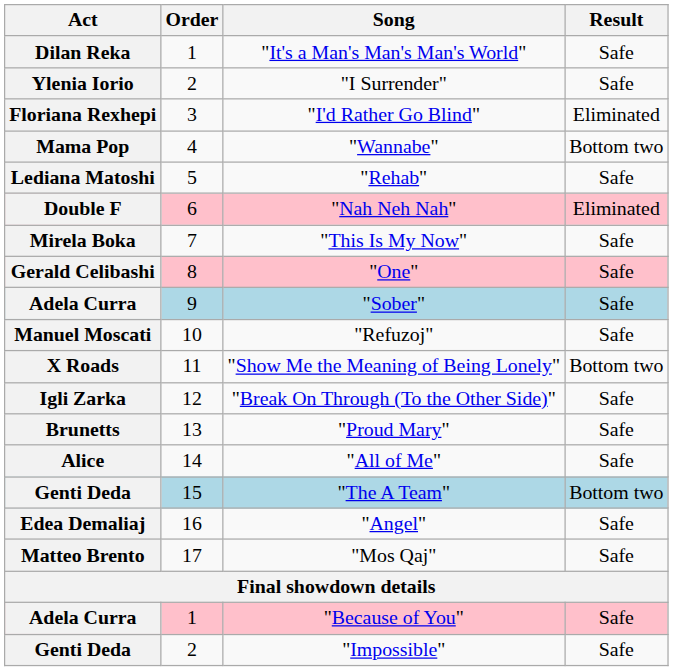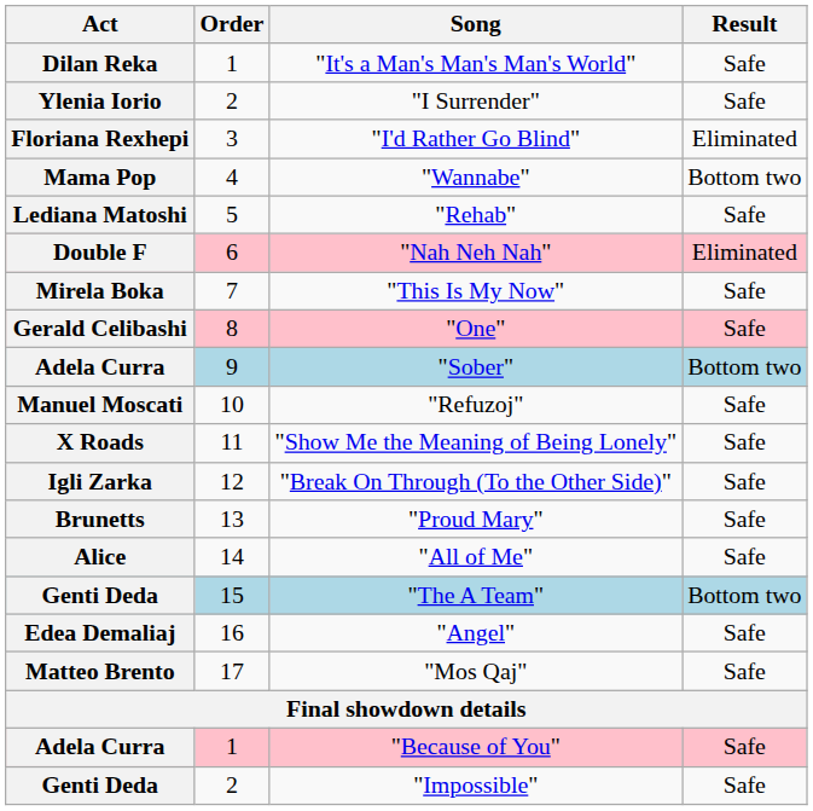 <table class="wikitable plainrowheaders" style="text-align:center;">
 <tr>
 <th scope="col">Act</th>
 <th scope="col">Order</th>
 <th scope="col">Song</th>
 <th scope="col">Result</th>
 </tr>
 <tr>
 <th scope="row">Dilan Reka</th>
 <td>1</td>
 <td>"<a href='#'>It's a Man's Man's Man's World</a>"</td>
 <td>Safe</td>
 </tr>
 <tr>
 <th scope="row">Ylenia Iorio</th>
 <td>2</td>
 <td>"I Surrender"</td>
 <td>Safe</td>
 </tr>
 <tr>
 <th scope="row">Floriana Rexhepi</th>
 <td>3</td>
 <td>"<a href='#'>I'd Rather Go Blind</a>"</td>
 <td>Eliminated</td>
 </tr>
 <tr>
 <th scope="row">Mama Pop</th>
 <td>4</td>
 <td>"<a href='#'>Wannabe</a>"</td>
 <td>Bottom two</td>
 </tr>
 <tr>
 <th scope="row">Lediana Matoshi</th>
 <td>5</td>
 <td>"<a href='#'>Rehab</a>"</td>
 <td>Safe</td>
 </tr>
 <tr style="background:pink;">
 <th scope="row">Double F</th>
 <td>6</td>
 <td>"<a href='#'>Nah Neh Nah</a>"</td>
 <td>Eliminated</td>
 </tr>
 <tr>
 <th scope="row">Mirela Boka</th>
 <td>7</td>
 <td>"<a href='#'>This Is My Now</a>"</td>
 <td>Safe</td>
 </tr>
 <tr style="background:pink;">
 <th scope="row">Gerald Celibashi</th>
 <td>8</td>
 <td>"<a href='#'>One</a>"</td>
 <td>Safe</td>
 </tr>
 <tr style="background:lightblue;">
 <th scope="row">Adela Curra</th>
 <td>9</td>
 <td>"<a href='#'>Sober</a>"</td>
-<td>Safe</td>
+<td>Bottom two</td>
 </tr>
 <tr>
 <th scope="row">Manuel Moscati</th>
 <td>10</td>
 <td>"Refuzoj"</td>
 <td>Safe</td>
 </tr>
 <tr>
 <th scope="row">X Roads</th>
 <td>11</td>
 <td>"<a href='#'>Show Me the Meaning of Being Lonely</a>"</td>
-<td>Bottom two</td>
+<td>Safe</td>
 </tr>
 <tr>
 <th scope="row">Igli Zarka</th>
 <td>12</td>
 <td>"<a href='#'>Break On Through (To the Other Side)</a>"</td>
 <td>Safe</td>
 </tr>
 <tr>
 <th scope="row">Brunetts</th>
 <td>13</td>
 <td>"<a href='#'>Proud Mary</a>"</td>
 <td>Safe</td>
 </tr>
 <tr>
 <th scope="row">Alice</th>
 <td>14</td>
 <td>"<a href='#'>All of Me</a>"</td>
 <td>Safe</td>
 </tr>
 <tr style="background:lightblue;">
 <th scope="row">Genti Deda</th>
 <td>15</td>
 <td>"<a href='#'>The A Team</a>"</td>
 <td>Bottom two</td>
 </tr>
 <tr>
 <th scope="row">Edea Demaliaj</th>
 <td>16</td>
 <td>"<a href='#'>Angel</a>"</td>
 <td>Safe</td>
 </tr>
 <tr>
 <th scope="row">Matteo Brento</th>
 <td>17</td>
 <td>"Mos Qaj"</td>
 <td>Safe</td>
 </tr>
 <tr>
 <th colspan="5">Final showdown details</th>
 </tr>
 <tr style="background:pink;">
 <th scope="row">Adela Curra</th>
 <td>1</td>
 <td>"<a href='#'>Because of You</a>"</td>
 <td>Safe</td>
 </tr>
 <tr>
 <th scope="row">Genti Deda</th>
 <td>2</td>
 <td>"<a href='#'>Impossible</a>"</td>
 <td>Safe</td>
 </tr>
 </table>
